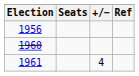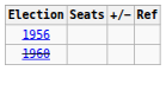 <table class="wikitable" style="text-align:center; line-height:16px;">
 <tr>
 </tr>
 <tr>
 <th>Election</th>
 <th>Seats</th>
 <th>+/−</th>
 <th>Ref</th>
 </tr>
 <tr>
 <td><a href='#'>1956</a></td>
 <td></td>
 <td></td>
 <td></td>
 </tr>
 <tr>
 <td><s><a href='#'>1960</a></s></td>
 <td></td>
 <td></td>
 <td></td>
 </tr>
-<tr>
-<td><a href='#'>1961</a></td>
-<td></td>
-<td> 4</td>
-<td></td>
-</tr>
 </table>
